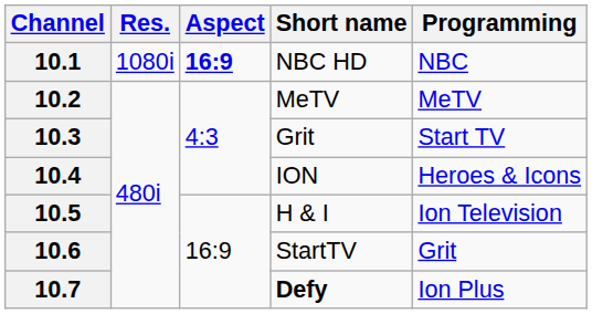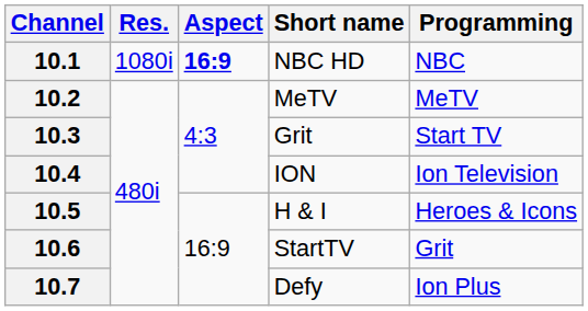 <table class="wikitable">
 <tr>
 <th scope = "col"><a href='#'>Channel</a></th>
 <th scope = "col"><a href='#'>Res.</a></th>
 <th scope = "col"><a href='#'>Aspect</a></th>
 <th scope = "col">Short name</th>
 <th scope = "col">Programming</th>
 </tr>
 <tr>
 <th scope = "row">10.1</th>
 <td><a href='#'>1080i</a></td>
 <td><strong><a href='#'>16:9</a></strong></td>
 <td>NBC HD</td>
 <td><a href='#'>NBC</a></td>
 </tr>
 <tr>
 <th scope = "row">10.2</th>
 <td rowspan=6><a href='#'>480i</a></td>
 <td rowspan=3><a href='#'>4:3</a></td>
 <td>MeTV</td>
 <td><a href='#'>MeTV</a></td>
 </tr>
 <tr>
 <th scope = "row">10.3</th>
 <td>Grit</td>
 <td><a href='#'>Start TV</a></td>
 </tr>
 <tr>
 <th scope = "row">10.4</th>
 <td>ION</td>
-<td><a href='#'>Heroes & Icons</a></td>
+<td><a href='#'>Ion Television</a></td>
 </tr>
 <tr>
 <th scope = "row">10.5</th>
 <td rowspan=3>16:9</td>
 <td>H & I</td>
-<td><a href='#'>Ion Television</a></td>
+<td><a href='#'>Heroes & Icons</a></td>
 </tr>
 <tr>
 <th scope = "row">10.6</th>
 <td>StartTV</td>
 <td><a href='#'>Grit</a></td>
 </tr>
 <tr>
 <th scope = "row">10.7</th>
-<td><strong>Defy</strong></td>
+<td>Defy</td>
 <td><a href='#'>Ion Plus</a></td>
 </tr>
 </table>
